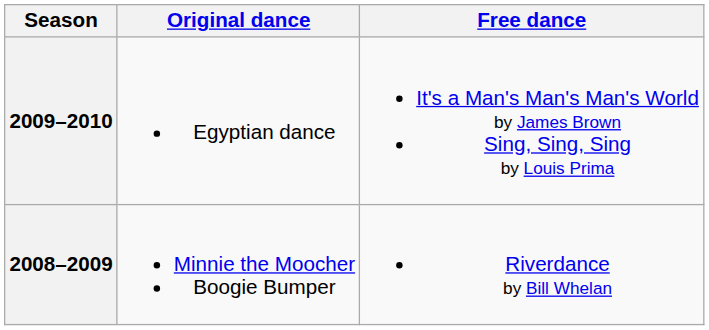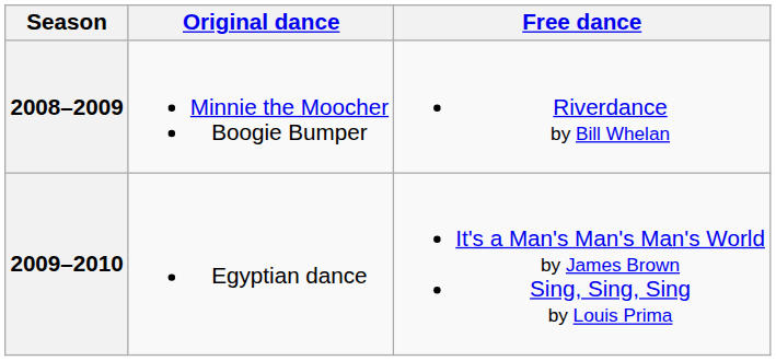 <table class="wikitable" style="text-align:center">
 <tr>
 <th>Season</th>
 <th><a href='#'>Original dance</a></th>
 <th><a href='#'>Free dance</a></th>
 </tr>
 <tr>
+<th>2008–2009 <br> </th>
+<td><br><ul><li><a href='#'>Minnie the Moocher</a></li><li>Boogie Bumper</li></ul></td>
+<td><br><ul><li><a href='#'>Riverdance</a> <br><small> by <a href='#'>Bill Whelan</a> </small></li></ul></td>
+</tr>
+<tr>
 <th>2009–2010 <br> </th>
 <td><br><ul><li>Egyptian dance</li></ul></td>
 <td><br><ul><li><a href='#'>It's a Man's Man's Man's World</a> <br><small> by <a href='#'>James Brown</a> </small></li><li><a href='#'>Sing, Sing, Sing</a> <br><small> by <a href='#'>Louis Prima</a> </small></li></ul></td>
 </tr>
-<tr>
-<th>2008–2009 <br> </th>
-<td><br><ul><li><a href='#'>Minnie the Moocher</a></li><li>Boogie Bumper</li></ul></td>
-<td><br><ul><li><a href='#'>Riverdance</a> <br><small> by <a href='#'>Bill Whelan</a> </small></li></ul></td>
-</tr>
 </table>
